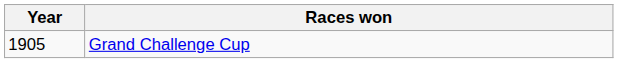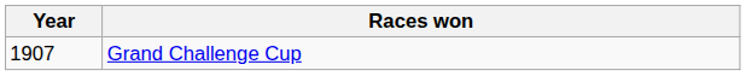 <table class="wikitable">
 <tr>
 <th width=70>Year</th>
 <th width=500>Races won</th>
 </tr>
 <tr>
-<td>1905</td>
+<td>1907</td>
 <td><a href='#'>Grand Challenge Cup</a></td>
 </tr>
 </table>
